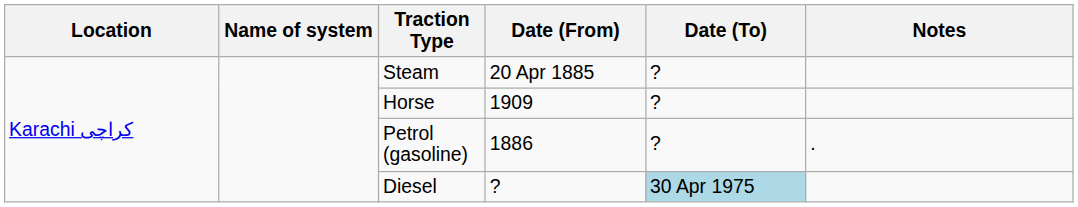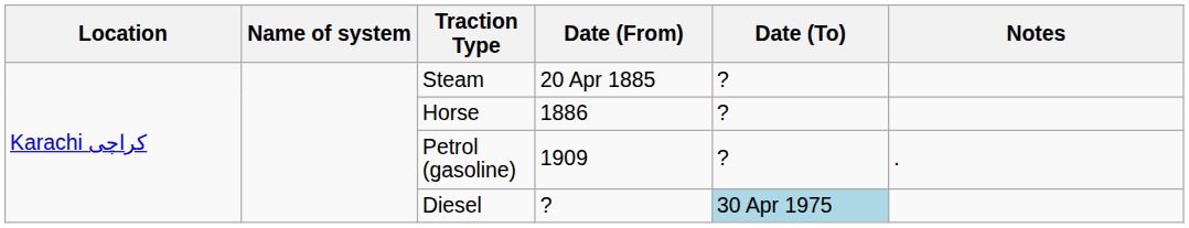 <table class="wikitable" width=100%>
 <tr>
 <th width=20%>Location</th>
 <th width=15%>Name of system</th>
 <th width=10%>Traction<br>Type</th>
 <th width=15%>Date (From)</th>
 <th width=15%>Date (To)</th>
 <th width=25%>Notes</th>
 </tr>
 <tr>
 <td rowspan="4"><a href='#'>Karachi كراچى</a></td>
 <td rowspan="4"> </td>
 <td>Steam</td>
 <td>20 Apr 1885</td>
 <td>?</td>
 <td> </td>
 </tr>
 <tr>
 <td>Horse</td>
-<td>1909</td>
+<td>1886</td>
 <td>?</td>
 <td> </td>
 </tr>
 <tr>
 <td>Petrol (gasoline)</td>
-<td>1886</td>
+<td>1909</td>
 <td>?</td>
 <td>.</td>
 </tr>
 <tr>
 <td>Diesel</td>
 <td>?</td>
 <td style="background: lightblue;">30 Apr 1975</td>
 <td> </td>
 </tr>
 </table>
